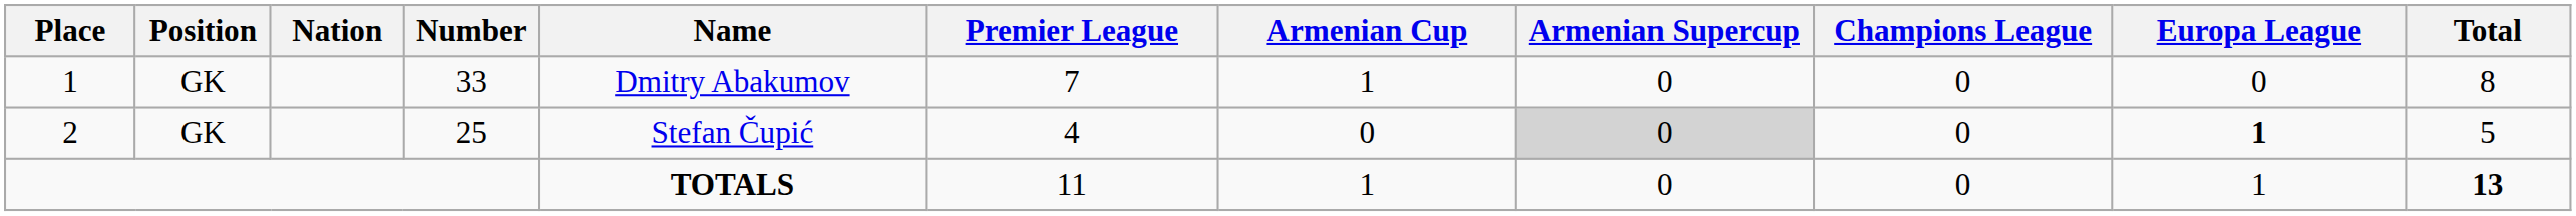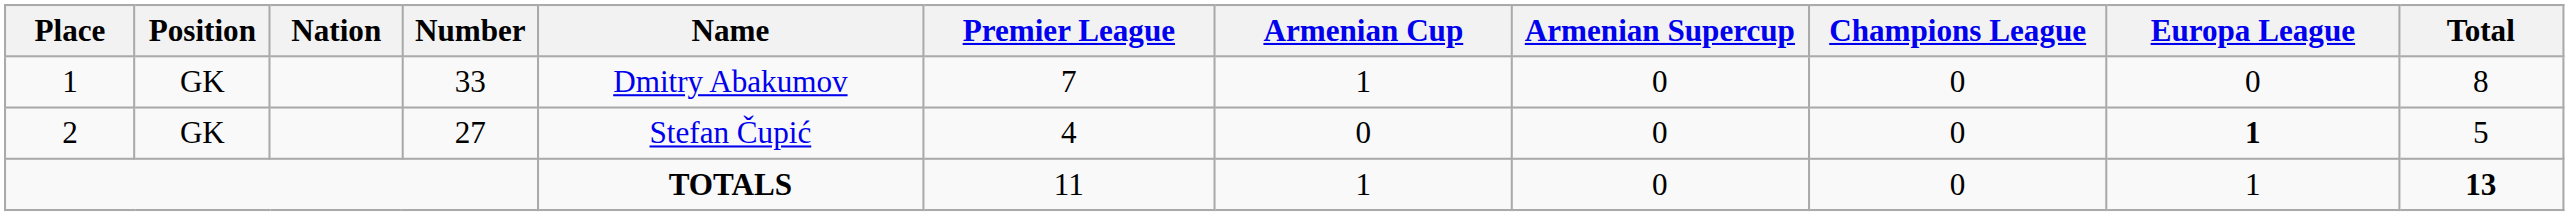 <table class="wikitable" style="font-size: 95%; text-align: center;">
 <tr>
 <th width=60>Place</th>
 <th width=60>Position</th>
 <th width=60>Nation</th>
 <th width=60>Number</th>
 <th width=200>Name</th>
 <th width=150><a href='#'>Premier League</a></th>
 <th width=150><a href='#'>Armenian Cup</a></th>
 <th width=150><a href='#'>Armenian Supercup</a></th>
 <th width=150><a href='#'>Champions League</a></th>
 <th width=150><a href='#'>Europa League</a></th>
 <th width=80><strong>Total</strong></th>
 </tr>
 <tr>
 <td>1</td>
 <td>GK</td>
 <td></td>
 <td>33</td>
 <td><a href='#'>Dmitry Abakumov</a></td>
 <td>7</td>
 <td>1</td>
 <td>0</td>
 <td>0</td>
 <td>0</td>
 <td>8</td>
 </tr>
 <tr>
 <td>2</td>
 <td>GK</td>
 <td></td>
-<td>25</td>
+<td>27</td>
 <td><a href='#'>Stefan Čupić</a></td>
 <td>4</td>
 <td>0</td>
-<td style="background: lightgrey;">0</td>
+<td>0</td>
 <td>0</td>
 <td><strong>1</strong></td>
 <td>5</td>
 </tr>
 <tr>
 <td colspan="4"></td>
 <td><strong>TOTALS</strong></td>
 <td>11</td>
 <td>1</td>
 <td>0</td>
 <td>0</td>
 <td>1</td>
 <td><strong>13</strong></td>
 </tr>
 </table>
